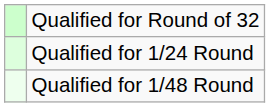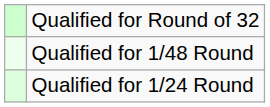 <table class="wikitable" style="text-align: left;">
 <tr>
 <td width="10px" bgcolor="#ccffcc"></td>
 <td>Qualified for Round of 32</td>
 </tr>
 <tr>
+<td width="10px" bgcolor="#eeffee"></td>
+<td>Qualified for 1/48 Round</td>
+</tr>
+<tr>
 <td width="10px" bgcolor="#ddffdd"></td>
 <td>Qualified for 1/24 Round</td>
 </tr>
-<tr>
-<td width="10px" bgcolor="#eeffee"></td>
-<td>Qualified for 1/48 Round</td>
-</tr>
 </table>
